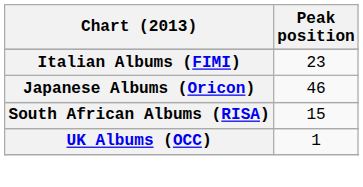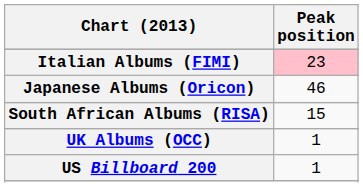 <table class="wikitable sortable plainrowheaders">
 <tr>
 <th>Chart (2013)</th>
 <th>Peak<br>position</th>
 </tr>
 <tr>
 </tr>
 <tr>
 </tr>
 <tr>
 </tr>
 <tr>
 </tr>
 <tr>
 </tr>
 <tr>
 </tr>
 <tr>
 </tr>
 <tr>
 </tr>
 <tr>
 </tr>
 <tr>
 </tr>
 <tr>
 </tr>
 <tr>
 <th scope="row">Italian Albums (<a href='#'>FIMI</a>)</th>
-<td align=center>23</td>
+<td align=center style="background: pink;">23</td>
 </tr>
 <tr>
 <th scope="row">Japanese Albums (<a href='#'>Oricon</a>)</th>
 <td align=center>46</td>
 </tr>
 <tr>
 </tr>
 <tr>
 </tr>
 <tr>
 </tr>
 <tr>
 </tr>
 <tr>
 <th scope="row">South African Albums (<a href='#'>RISA</a>)</th>
 <td style="text-align:center;">15</td>
 </tr>
 <tr>
 </tr>
 <tr>
 </tr>
 <tr>
 </tr>
 <tr>
 <th scope="row"><a href='#'>UK Albums</a> (<a href='#'>OCC</a>)</th>
 <td align=center>1</td>
 </tr>
 <tr>
+<th scope="row">US <a href='#'><em>Billboard</em> 200</a></th>
+<td align=center>1</td>
+</tr>
+<tr>
 </tr>
 <tr>
 </tr>
 </table>
